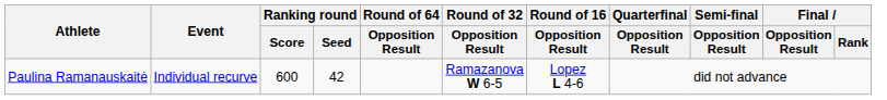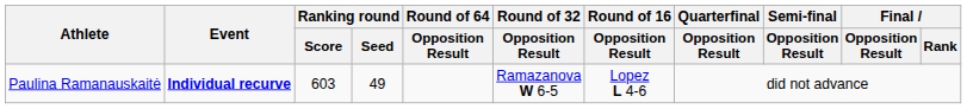 <table class=wikitable style=font-size:90%;text-align:center>
 <tr>
 <th rowspan=2>Athlete</th>
 <th rowspan=2>Event</th>
 <th colspan=2>Ranking round</th>
 <th>Round of 64</th>
 <th>Round of 32</th>
 <th>Round of 16</th>
 <th>Quarterfinal</th>
 <th>Semi-final</th>
 <th colspan=2>Final / </th>
 </tr>
 <tr style=font-size:95%>
 <th>Score</th>
 <th>Seed</th>
 <th>Opposition<br>Result</th>
 <th>Opposition<br>Result</th>
 <th>Opposition<br>Result</th>
 <th>Opposition<br>Result</th>
 <th>Opposition<br>Result</th>
 <th>Opposition<br>Result</th>
 <th>Rank</th>
 </tr>
 <tr>
 <td align=left><a href='#'>Paulina Ramanauskaitė</a></td>
-<td align=left><a href='#'>Individual recurve</a></td>
-<td>600</td>
-<td>42</td>
+<td align=left><strong><a href='#'>Individual recurve</a></strong></td>
+<td>603</td>
+<td>49</td>
 <td></td>
 <td> <a href='#'>Ramazanova</a> <br> <strong>W</strong> 6-5</td>
 <td> <a href='#'>Lopez</a> <br> <strong>L</strong> 4-6</td>
 <td colspan=4>did not advance</td>
 </tr>
 </table>
